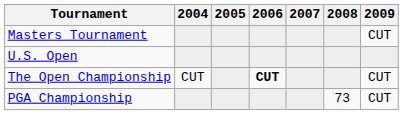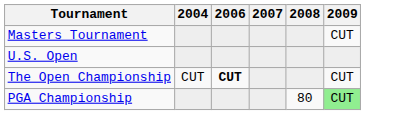 <table class="wikitable" style="font-size:95%;text-align:center;">
 <tr>
 <th>Tournament</th>
 <th>2004</th>
-<th>2005</th>
 <th>2006</th>
 <th>2007</th>
 <th>2008</th>
 <th>2009</th>
 </tr>
 <tr>
 <td align=left><a href='#'>Masters Tournament</a></td>
-<td style="background:#eeeeee;"></td>
 <td style="background:#eeeeee;"></td>
 <td style="background:#eeeeee;"></td>
 <td style="background:#eeeeee;"></td>
 <td style="background:#eeeeee;"></td>
 <td>CUT</td>
 </tr>
 <tr>
 <td align=left><a href='#'>U.S. Open</a></td>
 <td style="background:#eeeeee;"></td>
 <td style="background:#eeeeee;"></td>
 <td style="background:#eeeeee;"></td>
 <td style="background:#eeeeee;"></td>
 <td style="background:#eeeeee;"></td>
-<td style="background:#eeeeee;"></td>
 </tr>
 <tr>
 <td align=left><a href='#'>The Open Championship</a></td>
 <td>CUT</td>
-<td style="background:#eeeeee;"></td>
 <td><strong>CUT</strong></td>
 <td style="background:#eeeeee;"></td>
 <td style="background:#eeeeee;"></td>
 <td>CUT</td>
 </tr>
 <tr>
 <td align=left><a href='#'>PGA Championship</a></td>
 <td style="background:#eeeeee;"></td>
 <td style="background:#eeeeee;"></td>
 <td style="background:#eeeeee;"></td>
-<td style="background:#eeeeee;"></td>
-<td>73</td>
-<td>CUT</td>
+<td>80</td>
+<td style="background: lightgreen;">CUT</td>
 </tr>
 </table>
